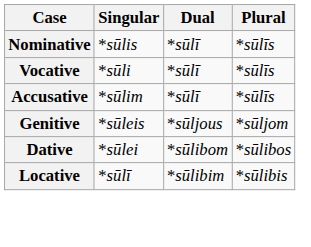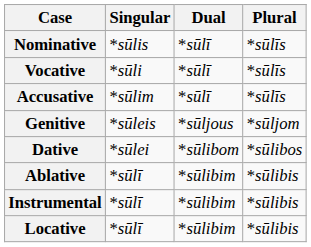 <table class="wikitable">
 <tr>
 <th>Case</th>
 <th>Singular</th>
 <th>Dual</th>
 <th>Plural</th>
 </tr>
 <tr>
 <th>Nominative</th>
 <td>*<em>sūlis</em></td>
 <td>*<em>sūlī</em></td>
 <td>*<em>sūlīs</em></td>
 </tr>
 <tr>
 <th>Vocative</th>
 <td>*<em>sūli</em></td>
 <td>*<em>sūlī</em></td>
 <td>*<em>sūlīs</em></td>
 </tr>
 <tr>
 <th>Accusative</th>
 <td>*<em>sūlim</em></td>
 <td>*<em>sūlī</em></td>
 <td>*<em>sūlīs</em></td>
 </tr>
 <tr>
 <th>Genitive</th>
 <td>*<em>sūleis</em></td>
 <td>*<em>sūljous</em></td>
 <td>*<em>sūljom</em></td>
 </tr>
 <tr>
 <th>Dative</th>
 <td>*<em>sūlei</em></td>
 <td>*<em>sūlibom</em></td>
 <td>*<em>sūlibos</em></td>
 </tr>
 <tr>
+<th>Ablative</th>
+<td>*<em>sūlī</em></td>
+<td>*<em>sūlibim</em></td>
+<td>*<em>sūlibis</em></td>
+</tr>
+<tr>
+<th>Instrumental</th>
+<td>*<em>sūlī</em></td>
+<td>*<em>sūlibim</em></td>
+<td>*<em>sūlibis</em></td>
+</tr>
+<tr>
 <th>Locative</th>
 <td>*<em>sūlī</em></td>
 <td>*<em>sūlibim</em></td>
 <td>*<em>sūlibis</em></td>
 </tr>
 </table>
